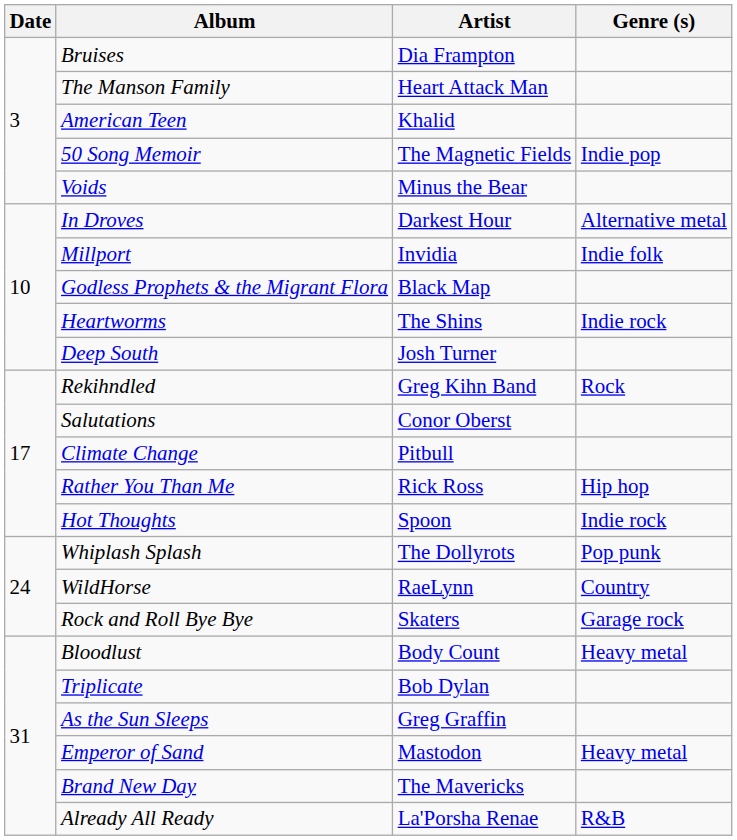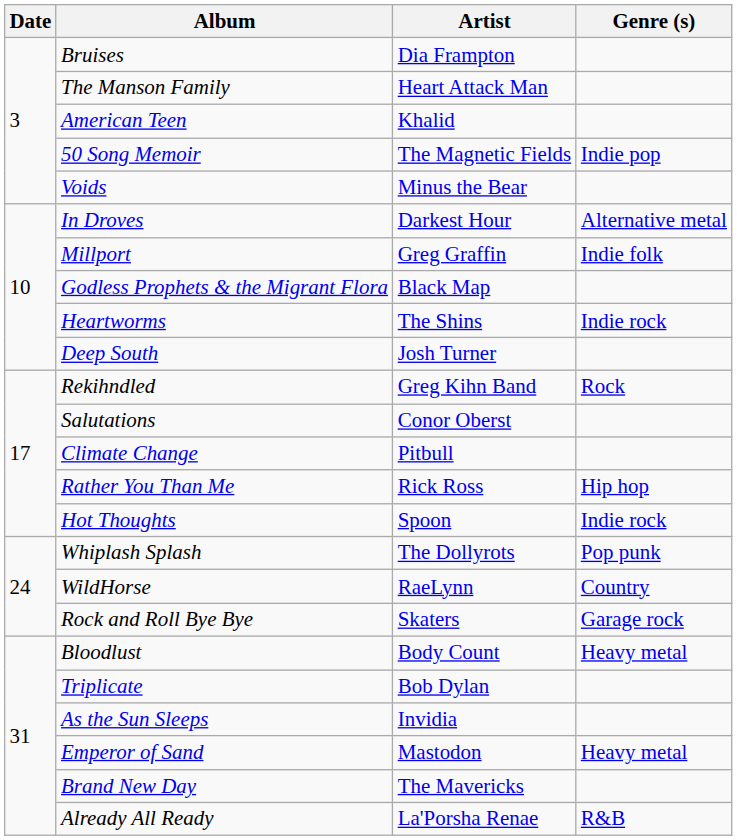 <table class="wikitable">
 <tr>
 <th>Date</th>
 <th>Album</th>
 <th>Artist</th>
 <th>Genre (s)</th>
 </tr>
 <tr>
 <td rowspan="5">3</td>
 <td><em>Bruises</em></td>
 <td><a href='#'>Dia Frampton</a></td>
 <td></td>
 </tr>
 <tr>
 <td><em>The Manson Family</em></td>
 <td><a href='#'>Heart Attack Man</a></td>
 <td></td>
 </tr>
 <tr>
 <td><em><a href='#'>American Teen</a></em></td>
 <td><a href='#'>Khalid</a></td>
 <td></td>
 </tr>
 <tr>
 <td><em><a href='#'>50 Song Memoir</a></em></td>
 <td><a href='#'>The Magnetic Fields</a></td>
 <td><a href='#'>Indie pop</a></td>
 </tr>
 <tr>
 <td><em><a href='#'>Voids</a></em></td>
 <td><a href='#'>Minus the Bear</a></td>
 <td></td>
 </tr>
 <tr>
 <td rowspan="5">10</td>
 <td><em><a href='#'>In Droves</a></em></td>
 <td><a href='#'>Darkest Hour</a></td>
 <td><a href='#'>Alternative metal</a></td>
 </tr>
 <tr>
 <td><em><a href='#'>Millport</a></em></td>
-<td><a href='#'>Invidia</a></td>
+<td><a href='#'>Greg Graffin</a></td>
 <td><a href='#'>Indie folk</a></td>
 </tr>
 <tr>
 <td><em><a href='#'>Godless Prophets & the Migrant Flora</a></em></td>
 <td><a href='#'>Black Map</a></td>
 <td></td>
 </tr>
 <tr>
 <td><em><a href='#'>Heartworms</a></em></td>
 <td><a href='#'>The Shins</a></td>
 <td><a href='#'>Indie rock</a></td>
 </tr>
 <tr>
 <td><em><a href='#'>Deep South</a></em></td>
 <td><a href='#'>Josh Turner</a></td>
 <td></td>
 </tr>
 <tr>
 <td rowspan="5">17</td>
 <td><em>Rekihndled</em></td>
 <td><a href='#'>Greg Kihn Band</a></td>
 <td><a href='#'>Rock</a></td>
 </tr>
 <tr>
 <td><em>Salutations</em></td>
 <td><a href='#'>Conor Oberst</a></td>
 <td></td>
 </tr>
 <tr>
 <td><em><a href='#'>Climate Change</a></em></td>
 <td><a href='#'>Pitbull</a></td>
 <td></td>
 </tr>
 <tr>
 <td><em><a href='#'>Rather You Than Me</a></em></td>
 <td><a href='#'>Rick Ross</a></td>
 <td><a href='#'>Hip hop</a></td>
 </tr>
 <tr>
 <td><em><a href='#'>Hot Thoughts</a></em></td>
 <td><a href='#'>Spoon</a></td>
 <td><a href='#'>Indie rock</a></td>
 </tr>
 <tr>
 <td rowspan="3">24</td>
 <td><em>Whiplash Splash</em></td>
 <td><a href='#'>The Dollyrots</a></td>
 <td><a href='#'>Pop punk</a></td>
 </tr>
 <tr>
 <td><em>WildHorse</em></td>
 <td><a href='#'>RaeLynn</a></td>
 <td><a href='#'>Country</a></td>
 </tr>
 <tr>
 <td><em>Rock and Roll Bye Bye</em></td>
 <td><a href='#'>Skaters</a></td>
 <td><a href='#'>Garage rock</a></td>
 </tr>
 <tr>
 <td rowspan="6">31</td>
 <td><em>Bloodlust</em></td>
 <td><a href='#'>Body Count</a></td>
 <td><a href='#'>Heavy metal</a></td>
 </tr>
 <tr>
 <td><em><a href='#'>Triplicate</a></em></td>
 <td><a href='#'>Bob Dylan</a></td>
 <td></td>
 </tr>
 <tr>
 <td><em><a href='#'>As the Sun Sleeps</a></em></td>
-<td><a href='#'>Greg Graffin</a></td>
+<td><a href='#'>Invidia</a></td>
 <td></td>
 </tr>
 <tr>
 <td><em><a href='#'>Emperor of Sand</a></em></td>
 <td><a href='#'>Mastodon</a></td>
 <td><a href='#'>Heavy metal</a></td>
 </tr>
 <tr>
 <td><em><a href='#'>Brand New Day</a></em></td>
 <td><a href='#'>The Mavericks</a></td>
 <td></td>
 </tr>
 <tr>
 <td><em>Already All Ready</em></td>
 <td><a href='#'>La'Porsha Renae</a></td>
 <td><a href='#'>R&B</a></td>
 </tr>
 </table>
